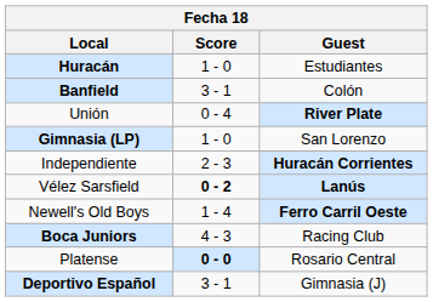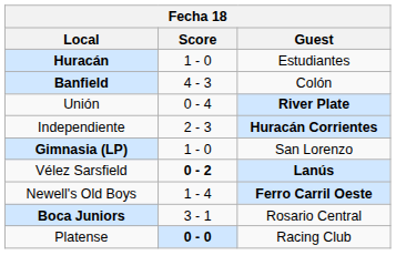 <table class="wikitable nowrap" style="font-size:88%; float:left; margin-right:1em;">
 <tr>
 <th colspan=3 align=center>Fecha 18</th>
 </tr>
 <tr>
 <th width="150">Local</th>
 <th width="75">Score</th>
 <th width="150">Guest</th>
 </tr>
 <tr align=center>
 <td bgcolor=#D0E7FF><strong>Huracán</strong></td>
 <td>1 - 0</td>
 <td>Estudiantes</td>
 </tr>
 <tr align=center>
 <td bgcolor=#D0E7FF><strong>Banfield</strong></td>
-<td>3 - 1</td>
+<td>4 - 3</td>
 <td>Colón</td>
 </tr>
 <tr align=center>
 <td>Unión</td>
 <td>0 - 4</td>
 <td bgcolor=#D0E7FF><strong>River Plate</strong></td>
 </tr>
 <tr align=center>
+<td>Independiente</td>
+<td>2 - 3</td>
+<td bgcolor=#D0E7FF><strong>Huracán Corrientes</strong></td>
+</tr>
+<tr align=center>
 <td bgcolor=#D0E7FF><strong>Gimnasia (LP)</strong></td>
 <td>1 - 0</td>
 <td>San Lorenzo</td>
-</tr>
-<tr align=center>
-<td>Independiente</td>
-<td>2 - 3</td>
-<td bgcolor=#D0E7FF><strong>Huracán Corrientes</strong></td>
 </tr>
 <tr align=center>
 <td>Vélez Sarsfield</td>
 <td><strong>0 - 2</strong></td>
 <td bgcolor=#D0E7FF><strong>Lanús</strong></td>
 </tr>
 <tr align=center>
 <td>Newell's Old Boys</td>
 <td>1 - 4</td>
 <td bgcolor=#D0E7FF><strong>Ferro Carril Oeste</strong></td>
 </tr>
 <tr align=center>
 <td bgcolor=#D0E7FF><strong>Boca Juniors</strong></td>
-<td>4 - 3</td>
-<td>Racing Club</td>
+<td>3 - 1</td>
+<td>Rosario Central</td>
 </tr>
 <tr align=center>
 <td>Platense</td>
 <td bgcolor=#D0E7FF><strong>0 - 0</strong></td>
-<td>Rosario Central</td>
-</tr>
-<tr align=center>
-<td bgcolor=#D0E7FF><strong>Deportivo Español</strong></td>
-<td>3 - 1</td>
-<td>Gimnasia (J)</td>
+<td>Racing Club</td>
 </tr>
 </table>
